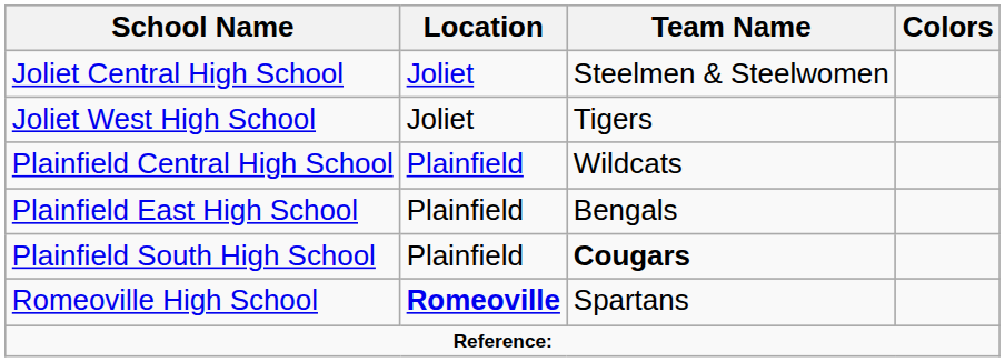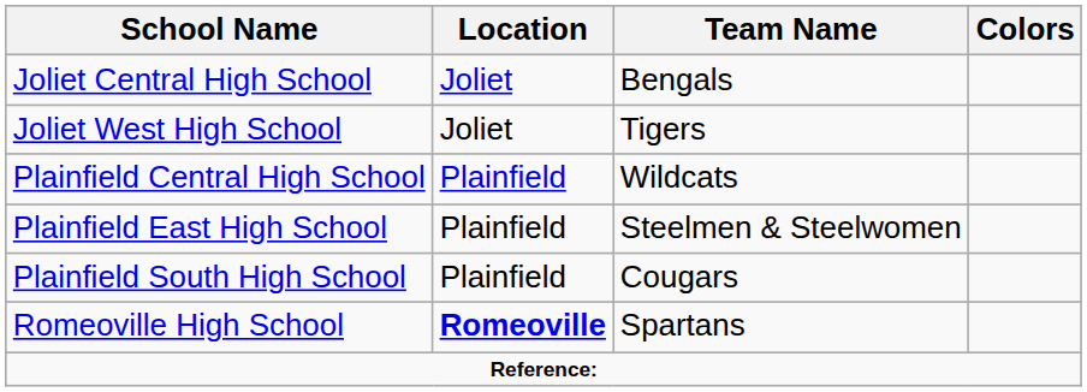 <table class="wikitable">
 <tr>
 <th>School Name</th>
 <th>Location</th>
 <th>Team Name</th>
 <th>Colors</th>
 </tr>
 <tr>
 <td><a href='#'>Joliet Central High School</a></td>
 <td><a href='#'>Joliet</a></td>
-<td>Steelmen & Steelwomen</td>
+<td>Bengals</td>
 <td> </td>
 </tr>
 <tr>
 <td><a href='#'>Joliet West High School</a></td>
 <td>Joliet</td>
 <td>Tigers</td>
 <td> </td>
 </tr>
 <tr>
 <td><a href='#'>Plainfield Central High School</a></td>
 <td><a href='#'>Plainfield</a></td>
 <td>Wildcats</td>
 <td> </td>
 </tr>
 <tr>
 <td><a href='#'>Plainfield East High School</a></td>
 <td>Plainfield</td>
-<td>Bengals</td>
+<td>Steelmen & Steelwomen</td>
 <td> </td>
 </tr>
 <tr>
 <td><a href='#'>Plainfield South High School</a></td>
 <td>Plainfield</td>
-<td><strong>Cougars</strong></td>
+<td>Cougars</td>
 <td> </td>
 </tr>
 <tr>
 <td><a href='#'>Romeoville High School</a></td>
 <td><strong><a href='#'>Romeoville</a></strong></td>
 <td>Spartans</td>
 <td>  </td>
 </tr>
 <tr>
 <td colspan="9"  style="font-size:8pt; text-align:center;"><strong>Reference:</strong></td>
 </tr>
 </table>
